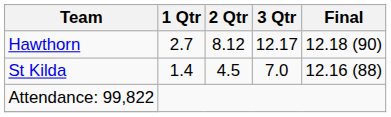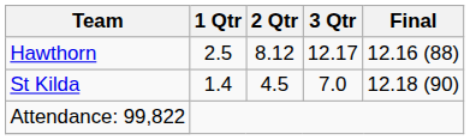 <table class="wikitable">
 <tr>
 <th>Team</th>
 <th>1 Qtr</th>
 <th>2 Qtr</th>
 <th>3 Qtr</th>
 <th>Final</th>
 </tr>
 <tr>
 <td><a href='#'>Hawthorn</a></td>
-<td align=center>2.7</td>
+<td align=center>2.5</td>
 <td align=center>8.12</td>
 <td align=center>12.17</td>
-<td align=center>12.18 (90)</td>
+<td align=center>12.16 (88)</td>
 </tr>
 <tr>
 <td><a href='#'>St Kilda</a></td>
 <td align=center>1.4</td>
 <td align=center>4.5</td>
 <td align=center>7.0</td>
-<td align=center>12.16 (88)</td>
+<td align=center>12.18 (90)</td>
 </tr>
 <tr>
 <td align=center>Attendance: 99,822</td>
 </tr>
 <tr>
 </tr>
 </table>
